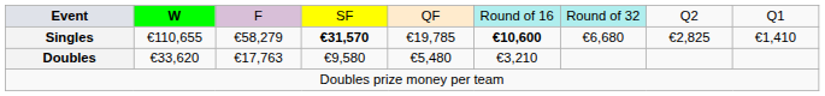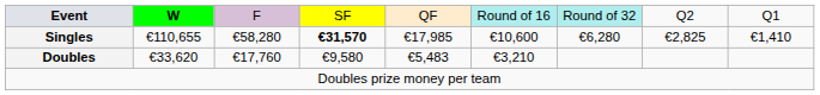 <table class=wikitable style=font-size:90%;text-align:center>
 <tr>
 <td style="width:130px; background:#dfe2e9;"><strong>Event</strong></td>
 <td style="width:80px; background:lime;"><strong>W</strong></td>
 <td style="width:85px; background:thistle;">F</td>
 <td style="width:85px; background:#ff0;">SF</td>
 <td style="width:85px; background:#ffebcd;">QF</td>
 <td style="width:85px; background:#afeeee;">Round of 16</td>
 <td style="width:85px; background:#afeeee;">Round of 32</td>
 <td width=85>Q2</td>
 <td width=85>Q1</td>
 </tr>
 <tr>
 <td style="background:#f3f3f3;"><strong>Singles</strong></td>
 <td>€110,655</td>
-<td>€58,279</td>
+<td>€58,280</td>
 <td><strong>€31,570</strong></td>
-<td>€19,785</td>
-<td><strong>€10,600</strong></td>
-<td>€6,680</td>
+<td>€17,985</td>
+<td>€10,600</td>
+<td>€6,280</td>
 <td>€2,825</td>
 <td>€1,410</td>
 </tr>
 <tr>
 <td style="background:#f3f3f3;"><strong>Doubles</strong></td>
 <td>€33,620</td>
-<td>€17,763</td>
+<td>€17,760</td>
 <td>€9,580</td>
-<td>€5,480</td>
+<td>€5,483</td>
 <td>€3,210</td>
 <td></td>
 <td></td>
 <td></td>
 </tr>
 <tr>
 <td colspan=9>Doubles prize money per team</td>
 </tr>
 </table>
